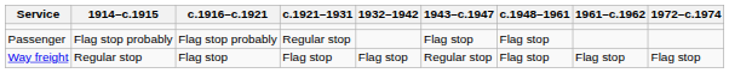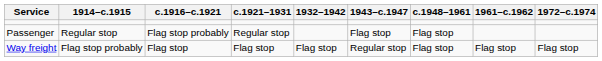 <table class="wikitable">
 <tr>
 <th>Service</th>
 <th>1914–c.1915</th>
 <th>c.1916–c.1921</th>
 <th>c.1921–1931</th>
 <th>1932–1942</th>
 <th>1943–c.1947</th>
 <th>c.1948–1961</th>
 <th>1961–c.1962</th>
 <th>1972–c.1974</th>
 </tr>
 <tr>
 <td></td>
 <td></td>
 <td></td>
 <td></td>
 <td></td>
 <td></td>
 <td></td>
 <td></td>
 <td></td>
 </tr>
 <tr>
 <td>Passenger</td>
-<td>Flag stop probably</td>
+<td>Regular stop</td>
 <td>Flag stop probably</td>
 <td>Regular stop</td>
 <td></td>
 <td>Flag stop</td>
 <td>Flag stop</td>
 <td></td>
 <td></td>
 </tr>
 <tr>
 <td><a href='#'>Way freight</a></td>
-<td>Regular stop</td>
+<td>Flag stop probably</td>
 <td>Flag stop</td>
 <td>Flag stop</td>
 <td>Flag stop</td>
 <td>Regular stop</td>
 <td>Flag stop</td>
 <td>Flag stop</td>
 <td>Flag stop</td>
 </tr>
 </table>
